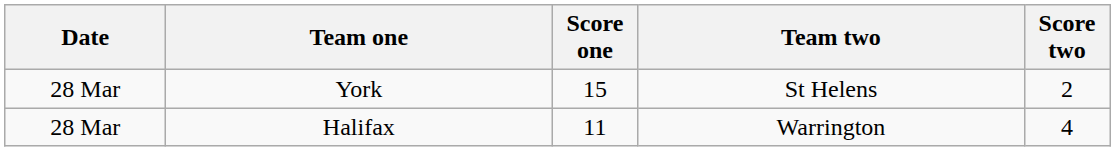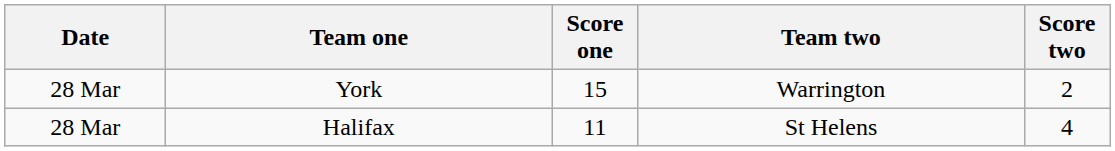 <table class="wikitable" style="text-align: center">
 <tr>
 <th width=100>Date</th>
 <th width=250>Team one</th>
 <th width=50>Score one</th>
 <th width=250>Team two</th>
 <th width=50>Score two</th>
 </tr>
 <tr>
 <td>28 Mar</td>
 <td>York</td>
 <td>15</td>
-<td>St Helens</td>
+<td>Warrington</td>
 <td>2</td>
 </tr>
 <tr>
 <td>28 Mar</td>
 <td>Halifax</td>
 <td>11</td>
-<td>Warrington</td>
+<td>St Helens</td>
 <td>4</td>
 </tr>
 </table>
